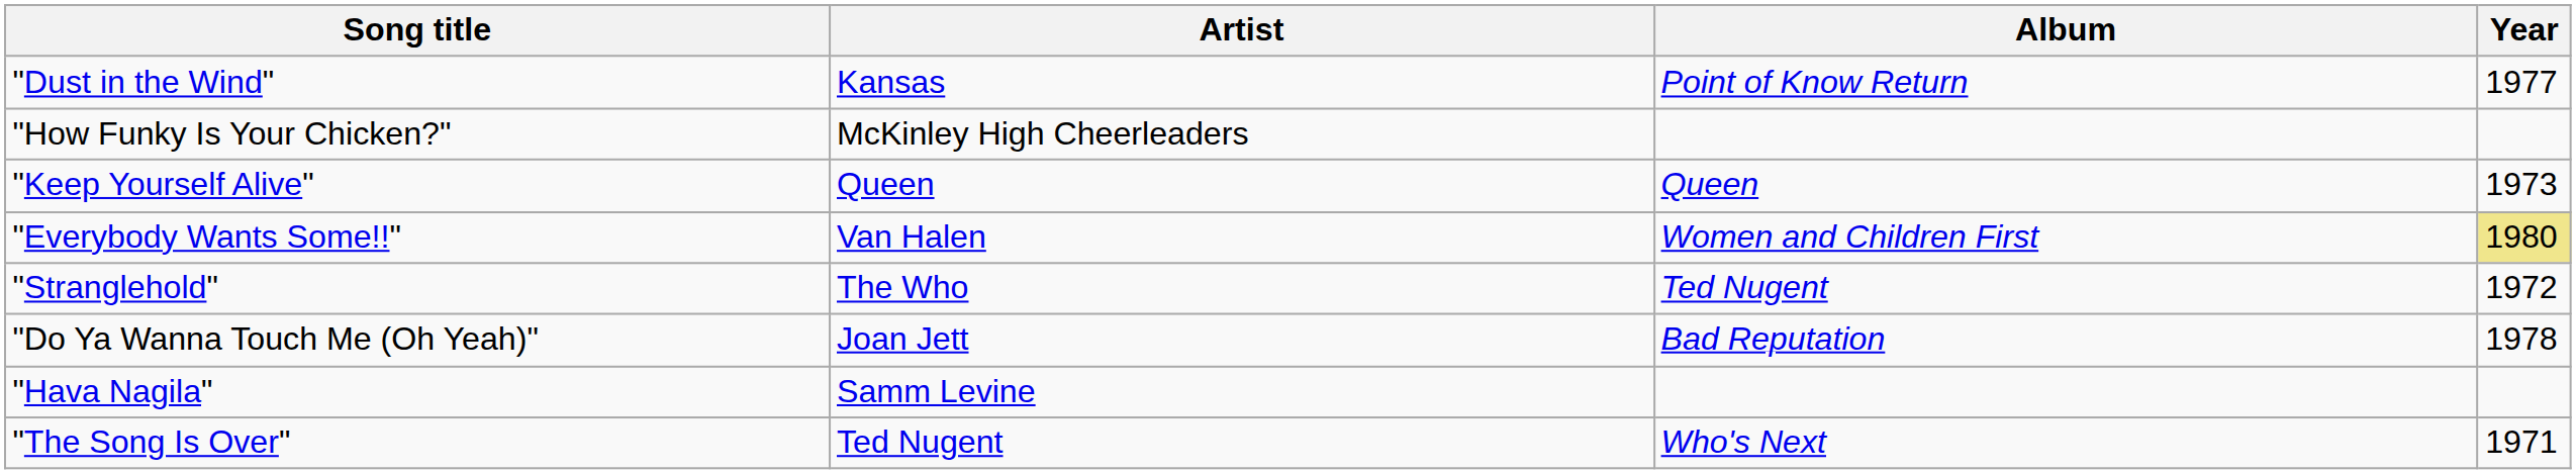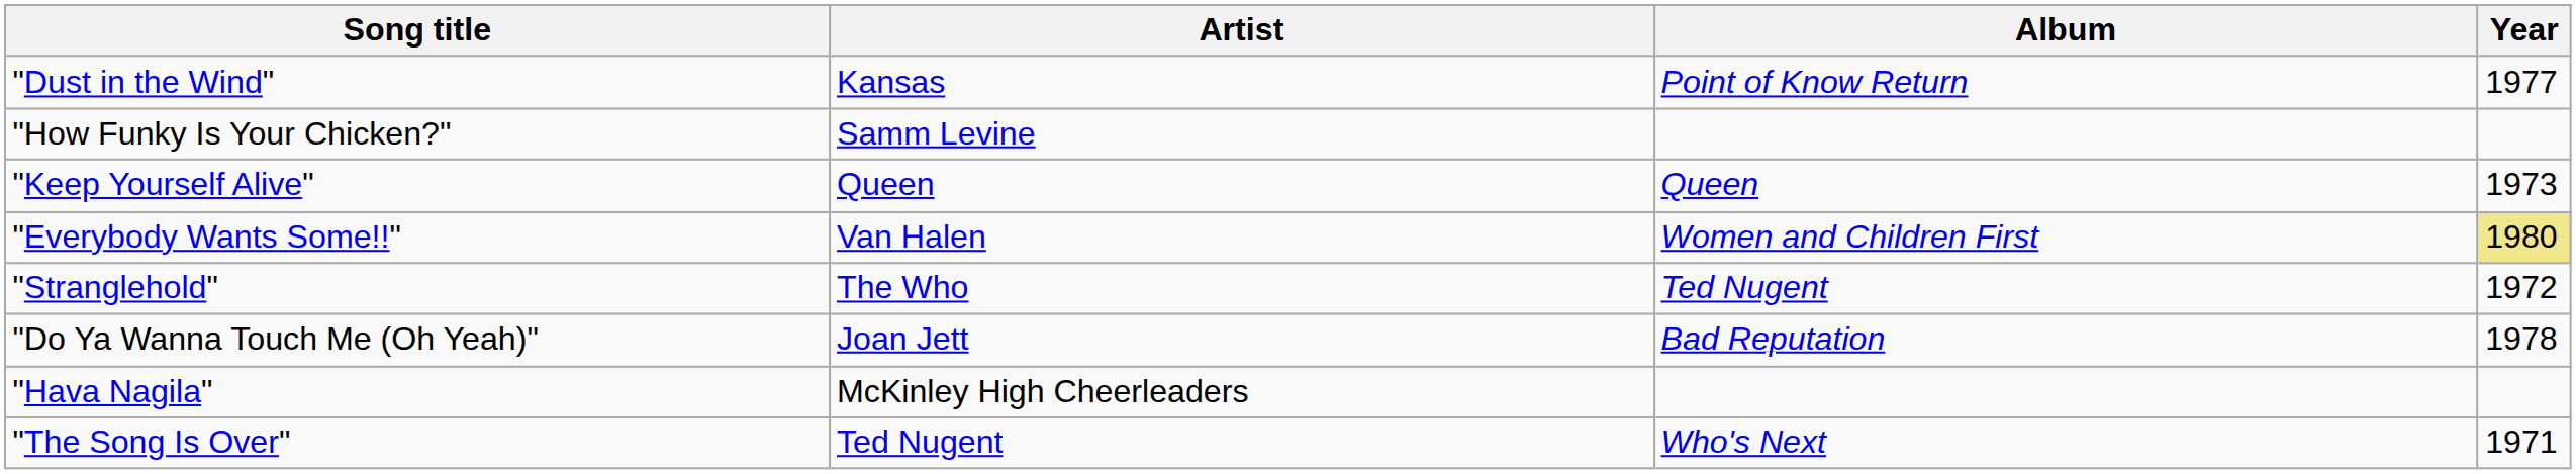 <table class="wikitable" style="width:100%;">
 <tr>
 <th style="width:30%;">Song title</th>
 <th style="width:30%;">Artist</th>
 <th style="width:30%;">Album</th>
 <th style="width:3%;">Year</th>
 </tr>
 <tr>
 <td>"<a href='#'>Dust in the Wind</a>"</td>
 <td><a href='#'>Kansas</a></td>
 <td><em><a href='#'>Point of Know Return</a></em></td>
 <td>1977</td>
 </tr>
 <tr>
 <td>"How Funky Is Your Chicken?"</td>
-<td>McKinley High Cheerleaders</td>
+<td><a href='#'>Samm Levine</a></td>
 <td></td>
 <td></td>
 </tr>
 <tr>
 <td>"<a href='#'>Keep Yourself Alive</a>"</td>
 <td><a href='#'>Queen</a></td>
 <td><em><a href='#'>Queen</a></em></td>
 <td>1973</td>
 </tr>
 <tr>
 <td>"<a href='#'>Everybody Wants Some!!</a>"</td>
 <td><a href='#'>Van Halen</a></td>
 <td><em><a href='#'>Women and Children First</a></em></td>
 <td style="background: khaki;">1980</td>
 </tr>
 <tr>
 <td>"<a href='#'>Stranglehold</a>"</td>
 <td><a href='#'>The Who</a></td>
 <td><em><a href='#'>Ted Nugent</a></em></td>
 <td>1972</td>
 </tr>
 <tr>
 <td>"Do Ya Wanna Touch Me (Oh Yeah)"</td>
 <td><a href='#'>Joan Jett</a></td>
 <td><em><a href='#'>Bad Reputation</a></em></td>
 <td>1978</td>
 </tr>
 <tr>
 <td>"<a href='#'>Hava Nagila</a>"</td>
-<td><a href='#'>Samm Levine</a></td>
+<td>McKinley High Cheerleaders</td>
 <td></td>
 <td></td>
 </tr>
 <tr>
 <td>"<a href='#'>The Song Is Over</a>"</td>
 <td><a href='#'>Ted Nugent</a></td>
 <td><em><a href='#'>Who's Next</a></em></td>
 <td>1971</td>
 </tr>
 </table>
